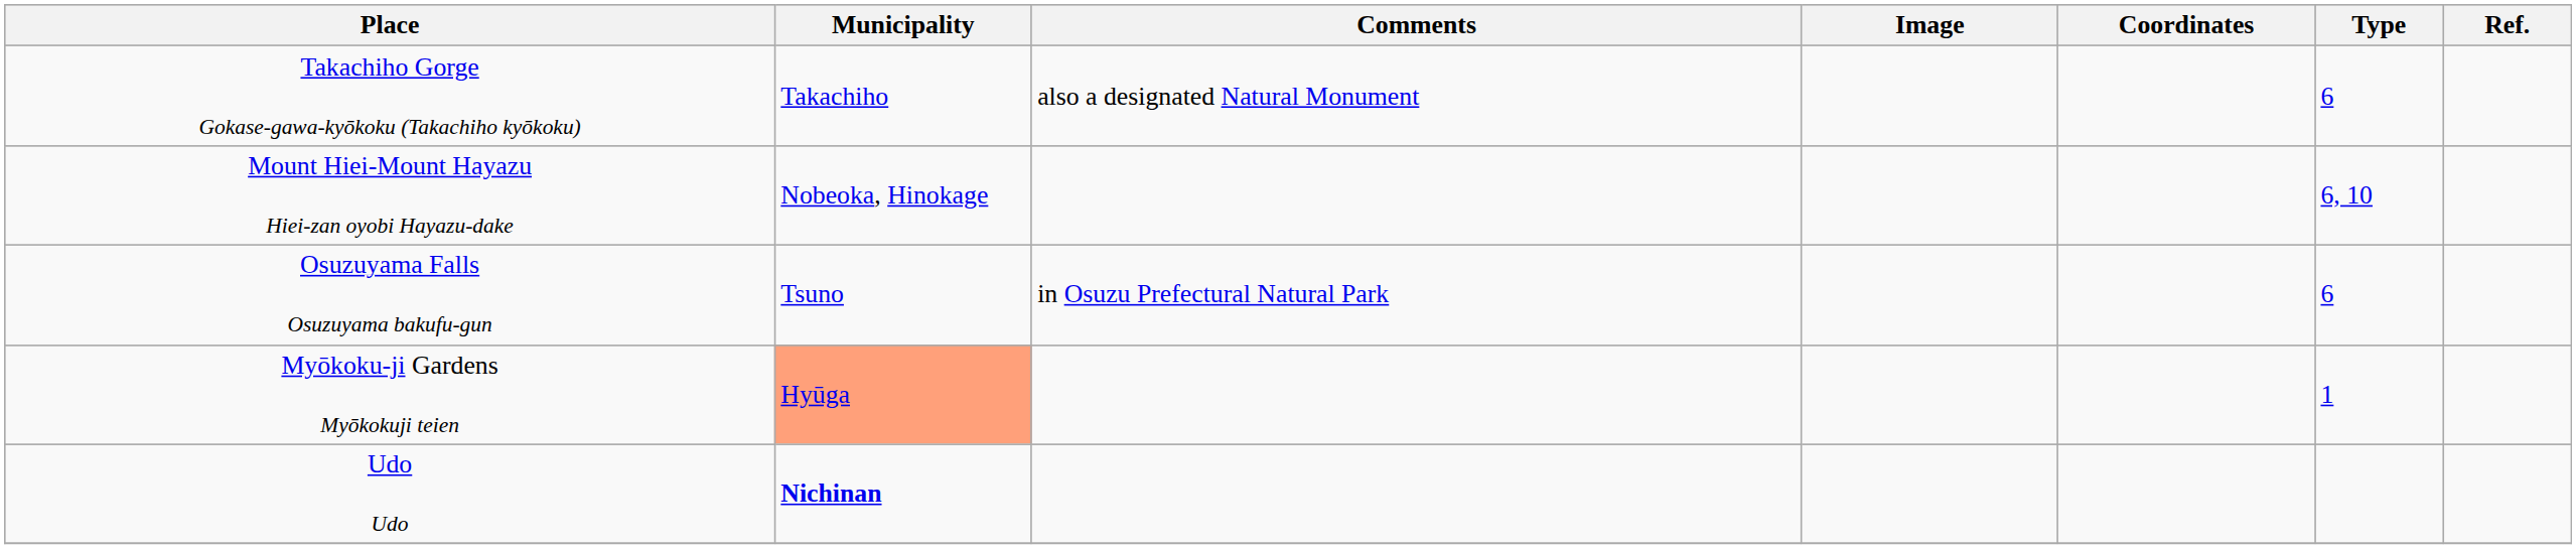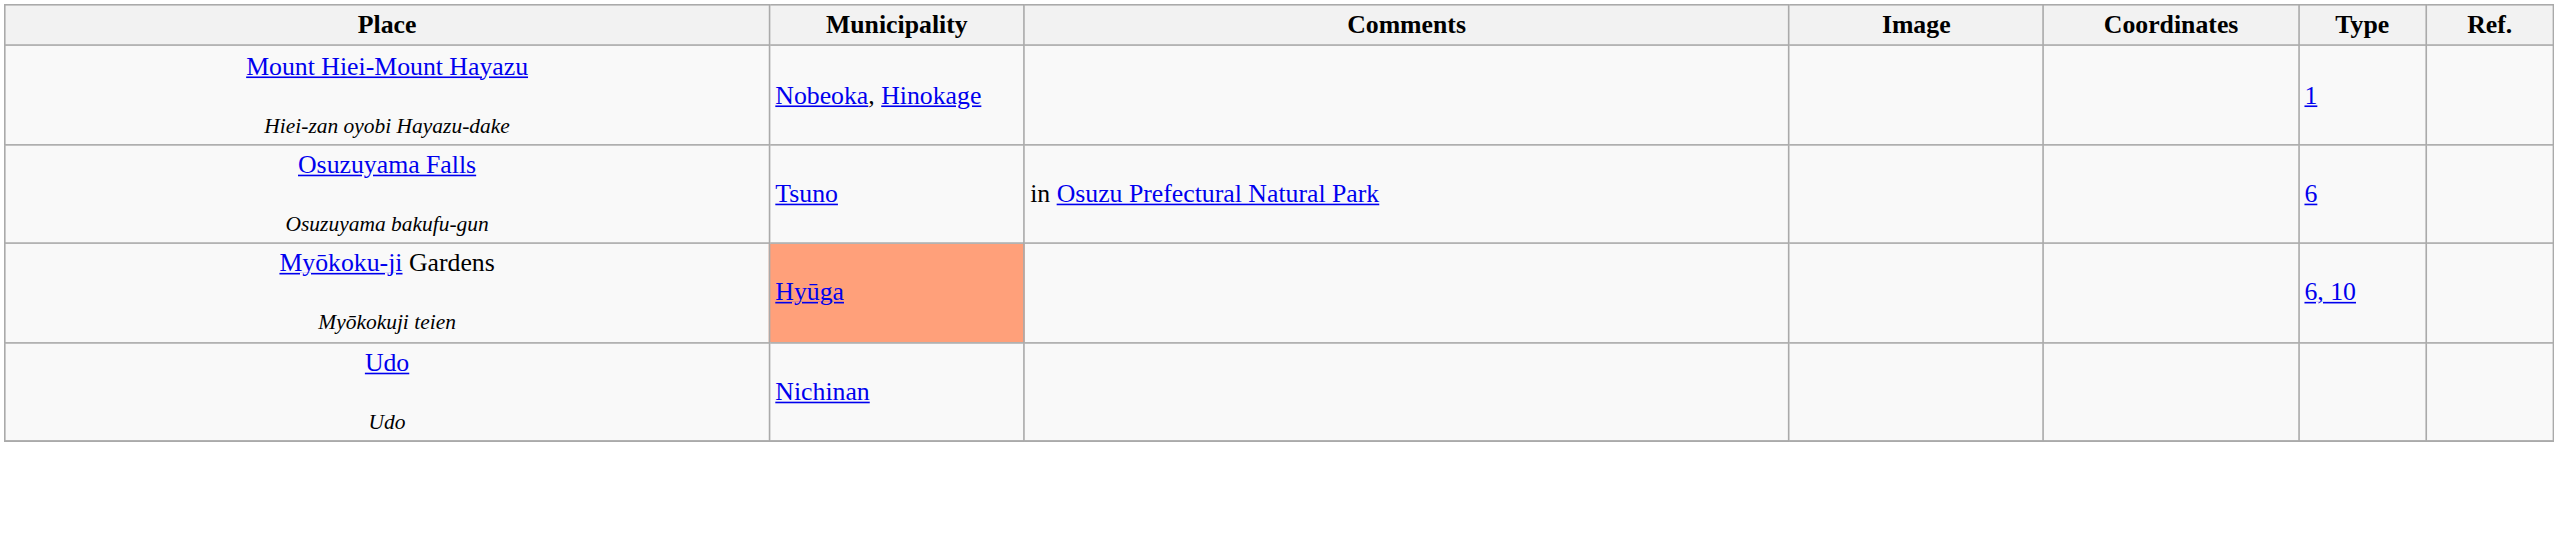 <table class="wikitable sortable"  style="width:100%;">
 <tr>
 <th width="30%" align="left">Place</th>
 <th width="10%" align="left">Municipality</th>
 <th width="30%" align="left" class="unsortable">Comments</th>
 <th width="10%" align="left"  class="unsortable">Image</th>
 <th width="10%" align="left" class="unsortable">Coordinates</th>
 <th width="5%" align="left">Type</th>
 <th width="5%" align="left"  class="unsortable">Ref.</th>
 </tr>
 <tr>
-<td align="center"><a href='#'>Takachiho Gorge</a><br><br><small><em>Gokase-gawa-kyōkoku (Takachiho kyōkoku)</em></small></td>
-<td><a href='#'>Takachiho</a></td>
-<td>also a designated <a href='#'>Natural Monument</a></td>
-<td></td>
-<td></td>
-<td><a href='#'>6</a></td>
-<td></td>
-</tr>
-<tr>
 <td align="center"><a href='#'>Mount Hiei-Mount Hayazu</a><br><br><small><em>Hiei-zan oyobi Hayazu-dake</em></small></td>
 <td><a href='#'>Nobeoka</a>, <a href='#'>Hinokage</a></td>
 <td></td>
 <td></td>
 <td></td>
-<td><a href='#'>6, 10</a></td>
+<td><a href='#'>1</a></td>
 <td></td>
 </tr>
 <tr>
 <td align="center"><a href='#'>Osuzuyama Falls</a><br><br><small><em>Osuzuyama bakufu-gun</em></small></td>
 <td><a href='#'>Tsuno</a></td>
 <td>in <a href='#'>Osuzu Prefectural Natural Park</a></td>
 <td></td>
 <td></td>
 <td><a href='#'>6</a></td>
 <td></td>
 </tr>
 <tr>
 <td align="center"><a href='#'>Myōkoku-ji</a> Gardens<br><br><small><em>Myōkokuji teien</em></small></td>
 <td style="background: lightsalmon;"><a href='#'>Hyūga</a></td>
 <td></td>
 <td></td>
 <td></td>
-<td><a href='#'>1</a></td>
+<td><a href='#'>6, 10</a></td>
 <td></td>
 </tr>
 <tr>
 <td align="center"><a href='#'>Udo</a><br><br><small><em>Udo</em></small></td>
-<td><strong><a href='#'>Nichinan</a></strong></td>
+<td><a href='#'>Nichinan</a></td>
 <td></td>
 <td></td>
 <td></td>
 <td></td>
 <td></td>
 </tr>
 <tr>
 </tr>
 </table>
